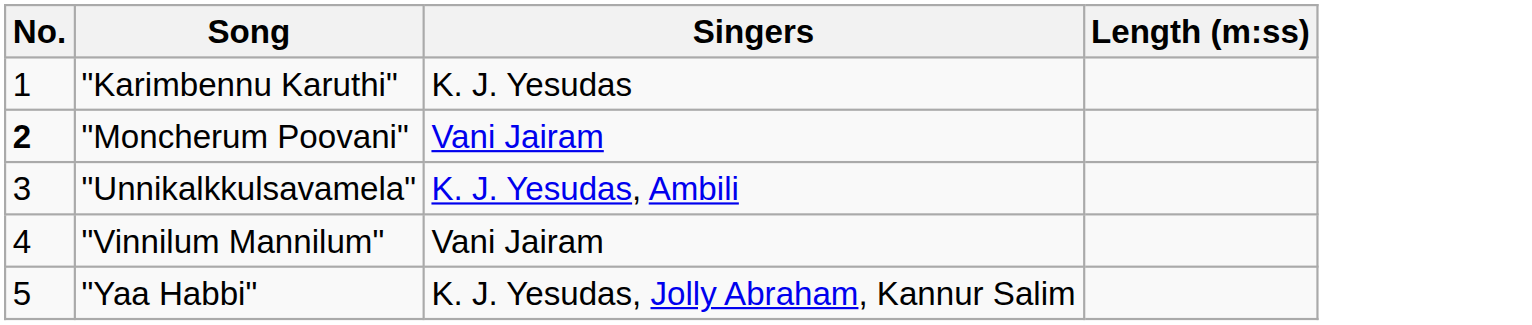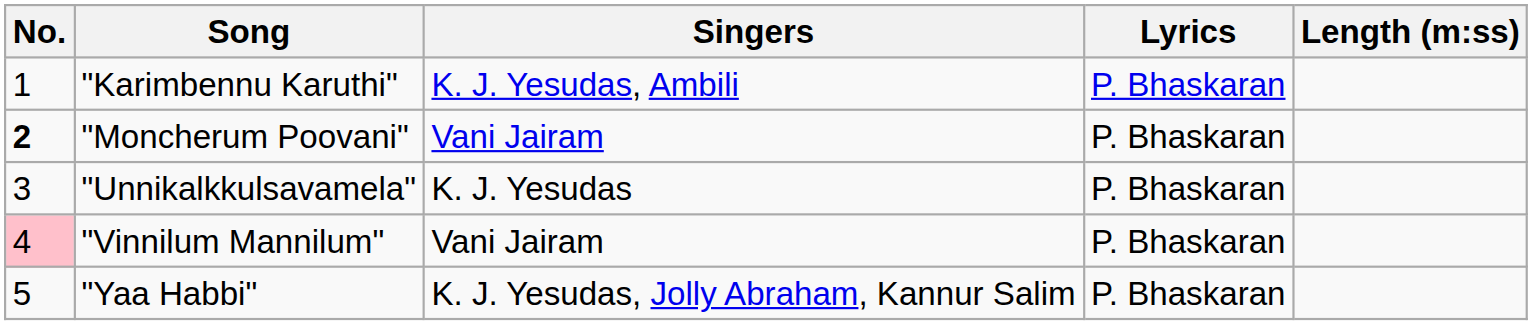 <table class="wikitable" style="font-size:95%;">
 <tr>
 <th>No.</th>
 <th>Song</th>
 <th>Singers</th>
+<th>Lyrics</th>
 <th>Length (m:ss)</th>
 </tr>
 <tr>
 <td>1</td>
 <td>"Karimbennu Karuthi"</td>
-<td>K. J. Yesudas</td>
+<td><a href='#'>K. J. Yesudas</a>, <a href='#'>Ambili</a></td>
+<td><a href='#'>P. Bhaskaran</a></td>
 <td></td>
 </tr>
 <tr>
 <td><strong>2</strong></td>
 <td>"Moncherum Poovani"</td>
 <td><a href='#'>Vani Jairam</a></td>
+<td>P. Bhaskaran</td>
 <td></td>
 </tr>
 <tr>
 <td>3</td>
 <td>"Unnikalkkulsavamela"</td>
-<td><a href='#'>K. J. Yesudas</a>, <a href='#'>Ambili</a></td>
+<td>K. J. Yesudas</td>
+<td>P. Bhaskaran</td>
 <td></td>
 </tr>
 <tr>
-<td>4</td>
+<td style="background: pink;">4</td>
 <td>"Vinnilum Mannilum"</td>
 <td>Vani Jairam</td>
+<td>P. Bhaskaran</td>
 <td></td>
 </tr>
 <tr>
 <td>5</td>
 <td>"Yaa Habbi"</td>
 <td>K. J. Yesudas, <a href='#'>Jolly Abraham</a>, Kannur Salim</td>
+<td>P. Bhaskaran</td>
 <td></td>
 </tr>
 </table>
